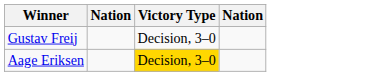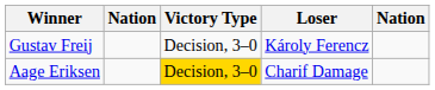 <table class="wikitable sortable" style="text-align:left;">
 <tr>
 <th>Winner</th>
 <th>Nation</th>
 <th>Victory Type</th>
+<th>Loser</th>
 <th>Nation</th>
 </tr>
 <tr>
 <td><a href='#'>Gustav Freij</a></td>
 <td></td>
 <td>Decision, 3–0</td>
+<td><a href='#'>Károly Ferencz</a></td>
 <td></td>
 </tr>
 <tr>
 <td><a href='#'>Aage Eriksen</a></td>
 <td></td>
 <td style="background: gold;">Decision, 3–0</td>
+<td><a href='#'>Charif Damage</a></td>
 <td></td>
 </tr>
 </table>
